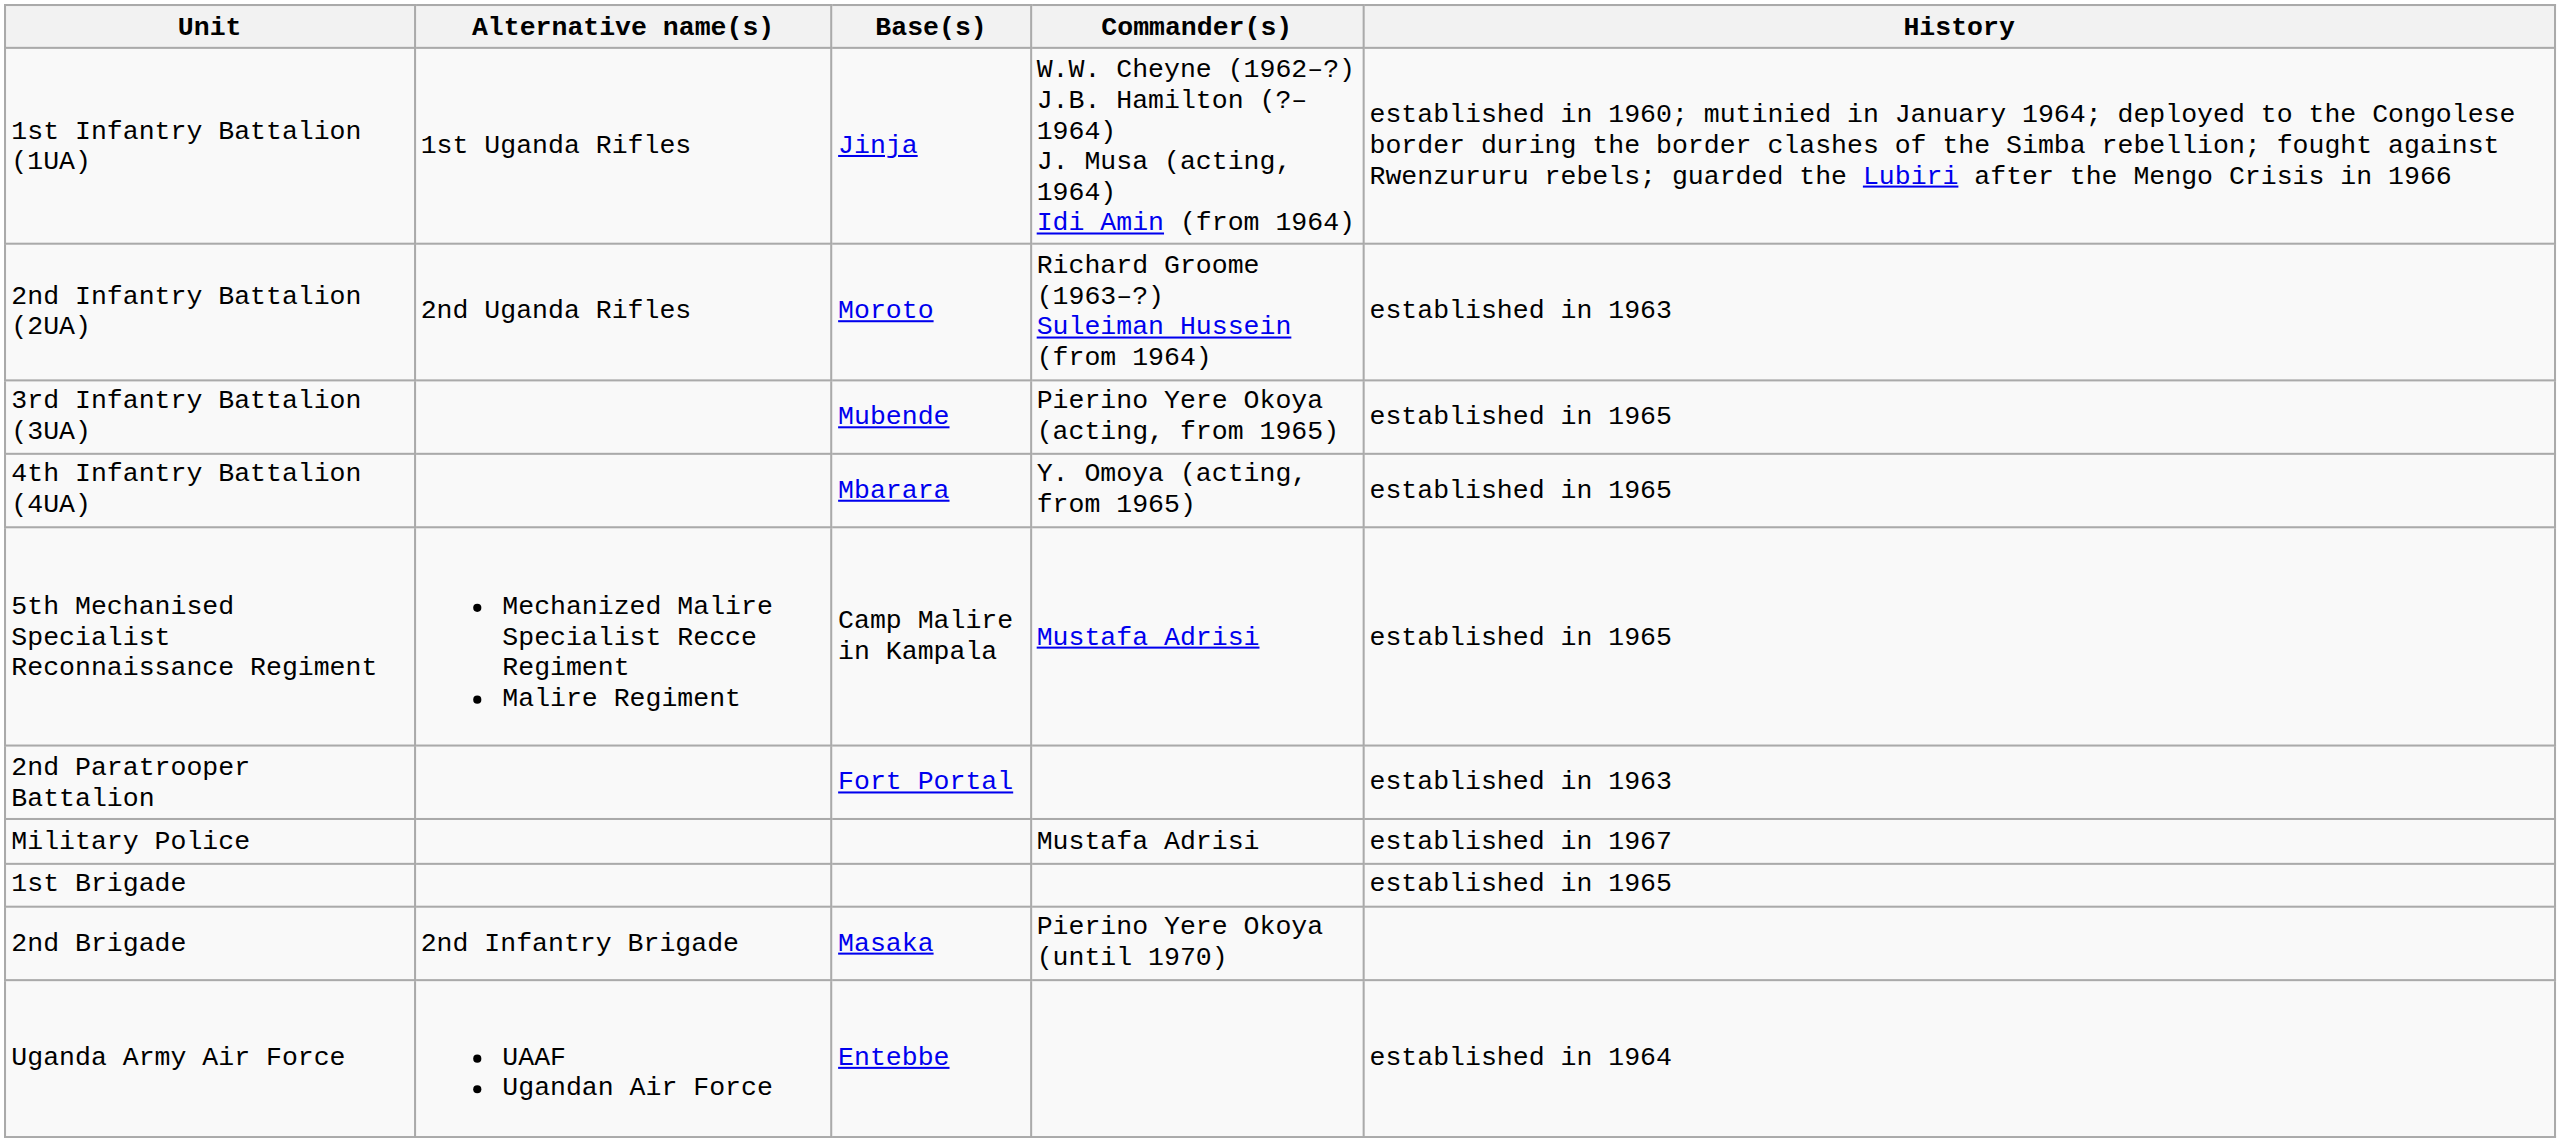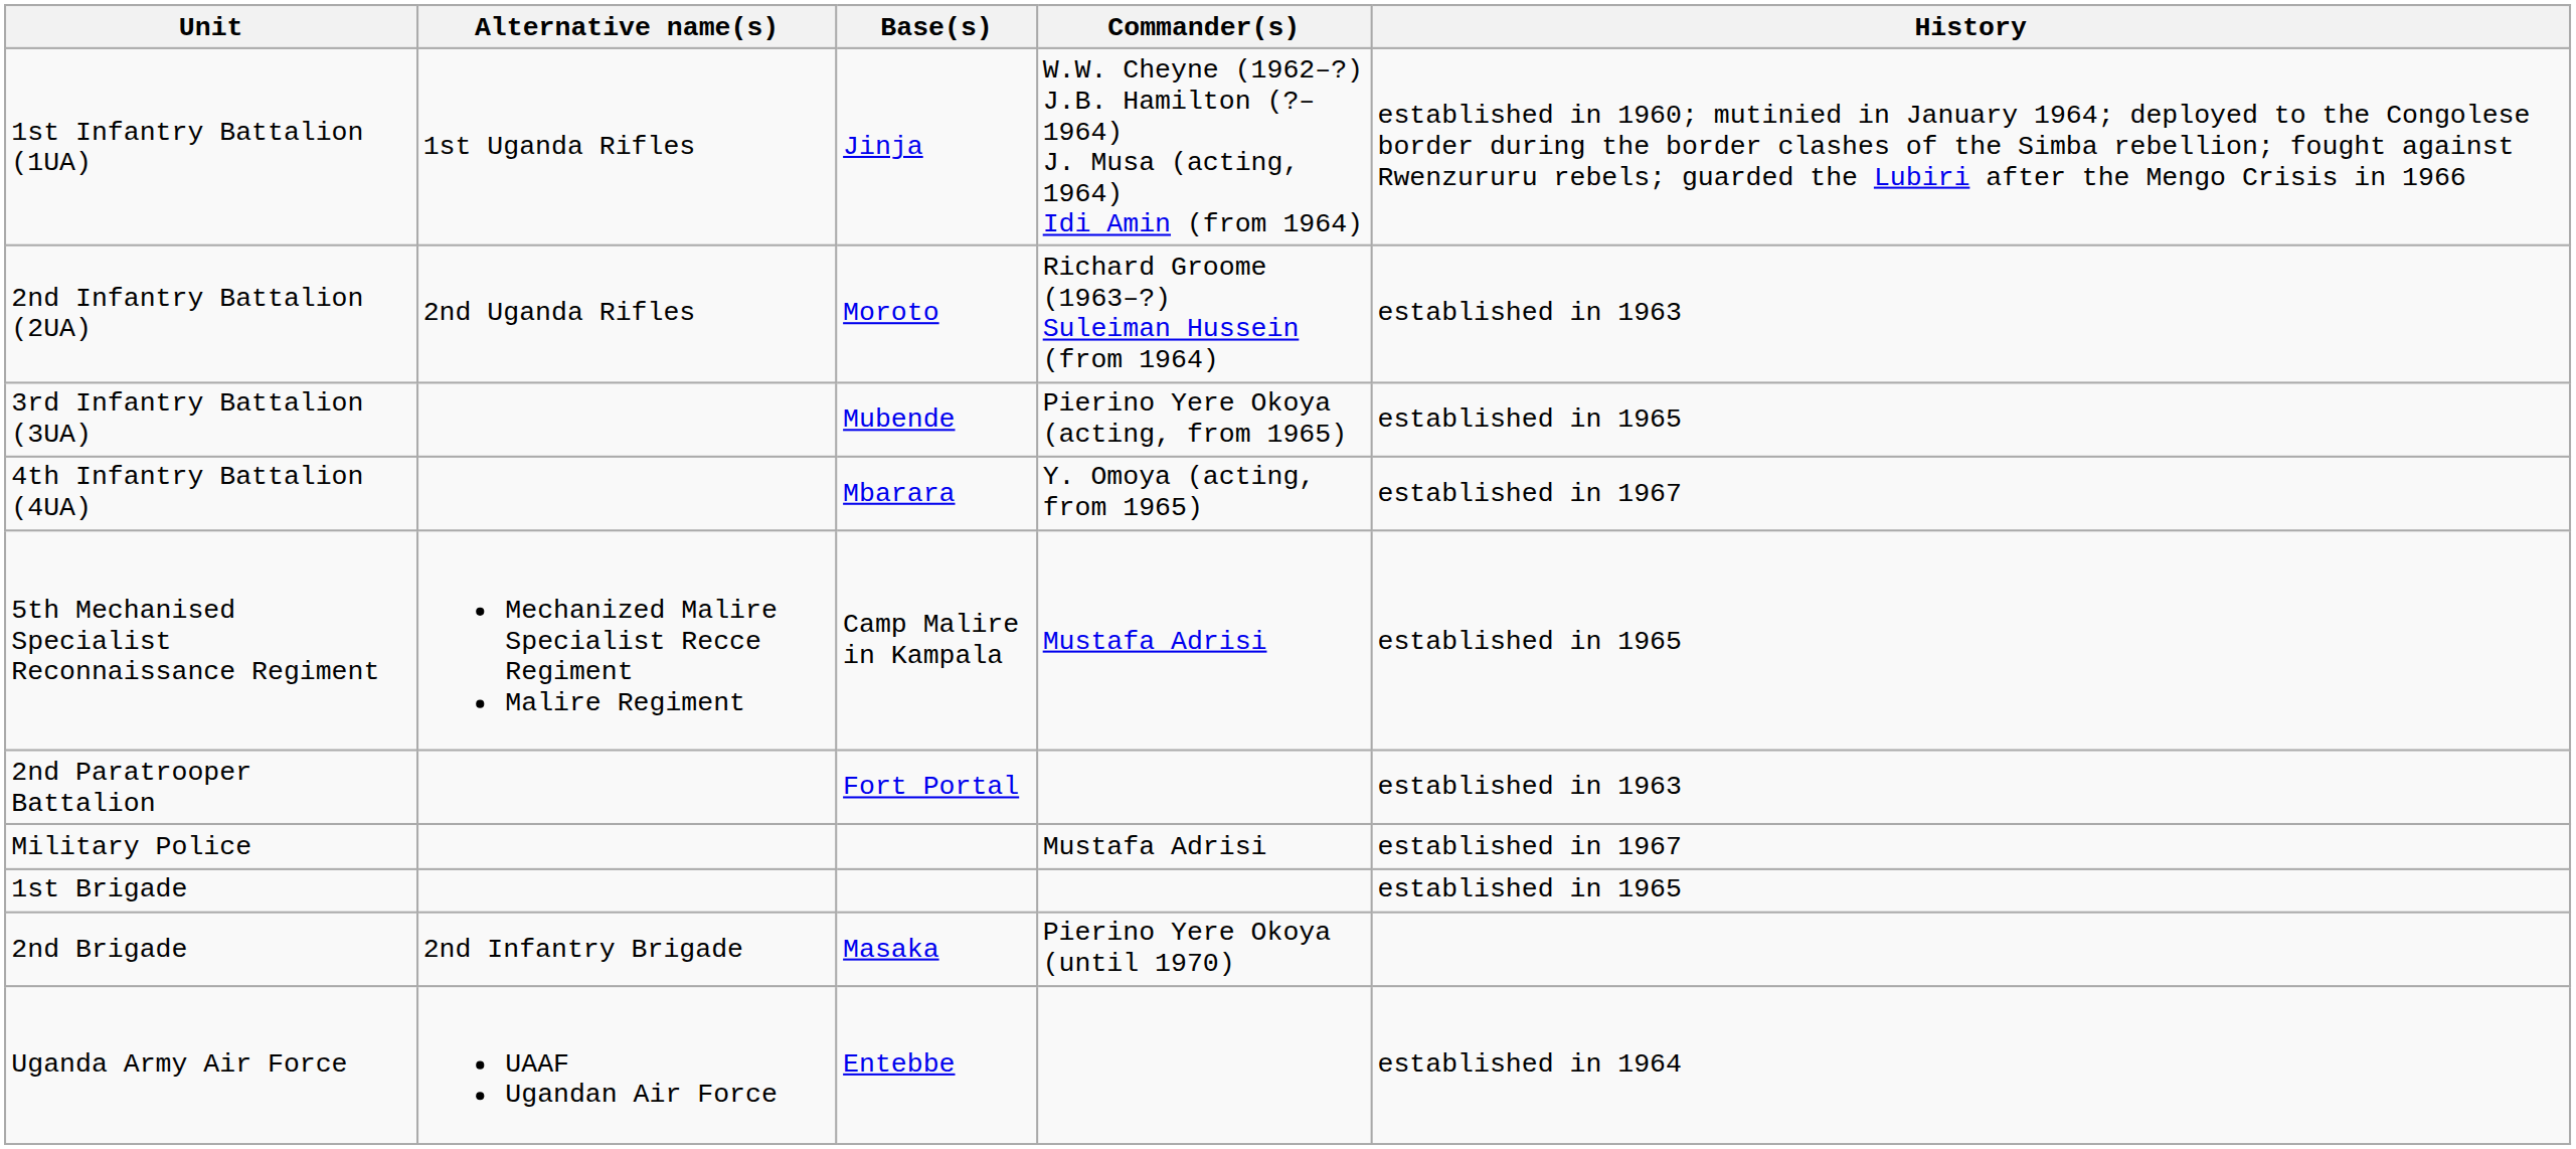 <table class="wikitable">
 <tr>
 <th>Unit</th>
 <th>Alternative name(s)</th>
 <th>Base(s)</th>
 <th>Commander(s)</th>
 <th>History</th>
 </tr>
 <tr>
 <td>1st Infantry Battalion (1UA)</td>
 <td>1st Uganda Rifles</td>
 <td><a href='#'>Jinja</a></td>
 <td>W.W. Cheyne (1962–?)<br>J.B. Hamilton (?–1964)<br>J. Musa (acting, 1964)<br><a href='#'>Idi Amin</a> (from 1964)</td>
 <td>established in 1960; mutinied in January 1964; deployed to the Congolese border during the border clashes of the Simba rebellion; fought against Rwenzururu rebels; guarded the <a href='#'>Lubiri</a> after the Mengo Crisis in 1966</td>
 </tr>
 <tr>
 <td>2nd Infantry Battalion (2UA)</td>
 <td>2nd Uganda Rifles</td>
 <td><a href='#'>Moroto</a></td>
 <td>Richard Groome (1963–?)<br><a href='#'>Suleiman Hussein</a> (from 1964)</td>
 <td>established in 1963</td>
 </tr>
 <tr>
 <td>3rd Infantry Battalion (3UA)</td>
 <td></td>
 <td><a href='#'>Mubende</a></td>
 <td>Pierino Yere Okoya (acting, from 1965)</td>
 <td>established in 1965</td>
 </tr>
 <tr>
 <td>4th Infantry Battalion (4UA)</td>
 <td></td>
 <td><a href='#'>Mbarara</a></td>
 <td>Y. Omoya (acting, from 1965)</td>
-<td>established in 1965</td>
+<td>established in 1967</td>
 </tr>
 <tr>
 <td>5th Mechanised Specialist Reconnaissance Regiment</td>
 <td><br><ul><li>Mechanized Malire Specialist Recce Regiment</li><li>Malire Regiment</li></ul></td>
 <td>Camp Malire in Kampala</td>
 <td><a href='#'>Mustafa Adrisi</a></td>
 <td>established in 1965</td>
 </tr>
 <tr>
 <td>2nd Paratrooper Battalion</td>
 <td></td>
 <td><a href='#'>Fort Portal</a></td>
 <td></td>
 <td>established in 1963</td>
 </tr>
 <tr>
 <td>Military Police</td>
 <td></td>
 <td></td>
 <td>Mustafa Adrisi</td>
 <td>established in 1967</td>
 </tr>
 <tr>
 <td>1st Brigade</td>
 <td></td>
 <td></td>
 <td></td>
 <td>established in 1965</td>
 </tr>
 <tr>
 <td>2nd Brigade</td>
 <td>2nd Infantry Brigade</td>
 <td><a href='#'>Masaka</a></td>
 <td>Pierino Yere Okoya (until 1970)</td>
 <td></td>
 </tr>
 <tr>
 <td>Uganda Army Air Force</td>
 <td><br><ul><li>UAAF</li><li>Ugandan Air Force</li></ul></td>
 <td><a href='#'>Entebbe</a></td>
 <td></td>
 <td>established in 1964</td>
 </tr>
 <tr>
 </tr>
 </table>
